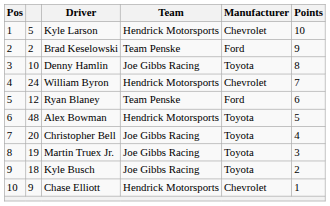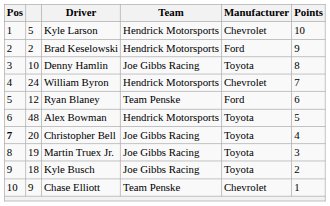 <table class="wikitable" style="font-size:98%">
 <tr>
 <th>Pos</th>
 <th></th>
 <th>Driver</th>
 <th>Team</th>
 <th>Manufacturer</th>
 <th>Points</th>
 </tr>
 <tr>
 <td>1</td>
 <td>5</td>
 <td>Kyle Larson</td>
 <td>Hendrick Motorsports</td>
 <td>Chevrolet</td>
 <td>10</td>
 </tr>
 <tr>
 <td>2</td>
 <td>2</td>
 <td>Brad Keselowski</td>
-<td>Team Penske</td>
+<td>Hendrick Motorsports</td>
 <td>Ford</td>
 <td>9</td>
 </tr>
 <tr>
 <td>3</td>
 <td>10</td>
 <td>Denny Hamlin</td>
 <td>Joe Gibbs Racing</td>
 <td>Toyota</td>
 <td>8</td>
 </tr>
 <tr>
 <td>4</td>
 <td>24</td>
 <td>William Byron</td>
 <td>Hendrick Motorsports</td>
 <td>Chevrolet</td>
 <td>7</td>
 </tr>
 <tr>
 <td>5</td>
 <td>12</td>
 <td>Ryan Blaney</td>
 <td>Team Penske</td>
 <td>Ford</td>
 <td>6</td>
 </tr>
 <tr>
 <td>6</td>
 <td>48</td>
 <td>Alex Bowman</td>
 <td>Hendrick Motorsports</td>
 <td>Toyota</td>
 <td>5</td>
 </tr>
 <tr>
-<td>7</td>
+<td><strong>7</strong></td>
 <td>20</td>
 <td>Christopher Bell</td>
 <td>Joe Gibbs Racing</td>
 <td>Toyota</td>
 <td>4</td>
 </tr>
 <tr>
 <td>8</td>
 <td>19</td>
 <td>Martin Truex Jr.</td>
 <td>Joe Gibbs Racing</td>
 <td>Toyota</td>
 <td>3</td>
 </tr>
 <tr>
 <td>9</td>
 <td>18</td>
 <td>Kyle Busch</td>
 <td>Joe Gibbs Racing</td>
 <td>Toyota</td>
 <td>2</td>
 </tr>
 <tr>
 <td>10</td>
 <td>9</td>
 <td>Chase Elliott</td>
-<td>Hendrick Motorsports</td>
+<td>Team Penske</td>
 <td>Chevrolet</td>
 <td>1</td>
 </tr>
 <tr>
 <th colspan="6"></th>
 </tr>
 </table>
